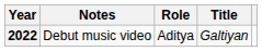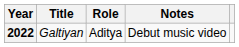 <table class="wikitable plainrowheaders sortable">
 <tr>
 <th scope="col">Year</th>
+<th scope="col">Title</th>
+<th scope="col">Role</th>
 <th class="unsortable">Notes</th>
-<th scope="col">Role</th>
-<th scope="col">Title</th>
 <th scope="col" class="unsortable"></th>
 </tr>
 <tr>
 <th scope="row">2022</th>
+<td><em>Galtiyan</em></td>
+<td>Aditya</td>
 <td>Debut music video</td>
-<td>Aditya</td>
-<td><em>Galtiyan</em></td>
 <td></td>
 </tr>
 </table>
